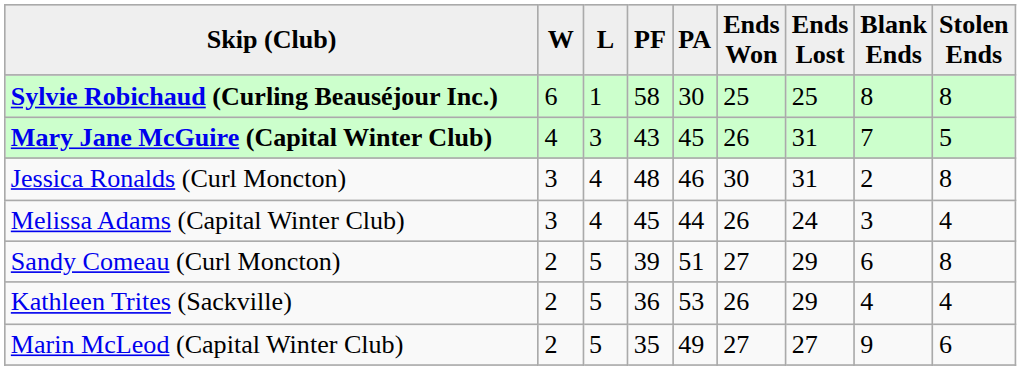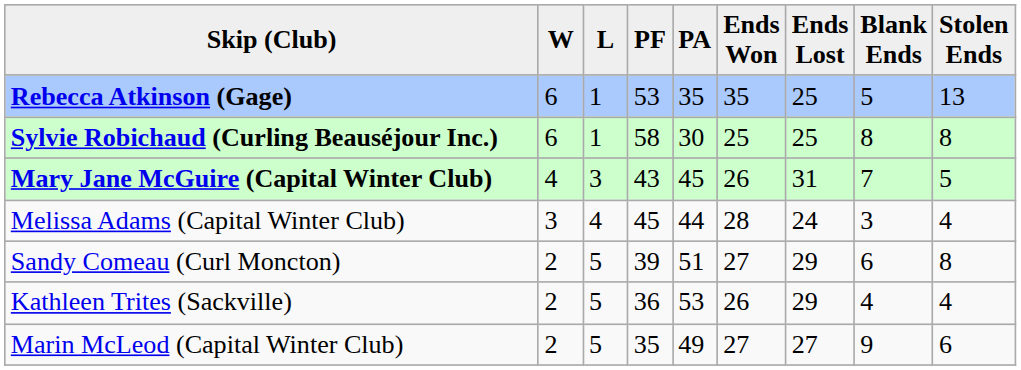 <table class="wikitable">
 <tr>
 <th style="background:#efefef; width:320px;">Skip (Club)</th>
 <th style="background:#efefef; width:20px;">W</th>
 <th style="background:#efefef; width:20px;">L</th>
 <th style="background:#efefef; width:20px;">PF</th>
 <th style="background:#efefef; width:20px;">PA</th>
 <th style="background:#efefef; width:20px;">Ends <br> Won</th>
 <th style="background:#efefef; width:20px;">Ends <br> Lost</th>
 <th style="background:#efefef; width:20px;">Blank <br> Ends</th>
 <th style="background:#efefef; width:20px;">Stolen <br> Ends</th>
+</tr>
+<tr style="background:#aac9fc;">
+<td><strong><a href='#'>Rebecca Atkinson</a> (Gage)</strong></td>
+<td>6</td>
+<td>1</td>
+<td>53</td>
+<td>35</td>
+<td>35</td>
+<td>25</td>
+<td>5</td>
+<td>13</td>
 </tr>
 <tr style="background:#cfc;">
 <td><strong><a href='#'>Sylvie Robichaud</a> (Curling Beauséjour Inc.)</strong></td>
 <td>6</td>
 <td>1</td>
 <td>58</td>
 <td>30</td>
 <td>25</td>
 <td>25</td>
 <td>8</td>
 <td>8</td>
 </tr>
 <tr style="background:#cfc;">
 <td><strong><a href='#'>Mary Jane McGuire</a> (Capital Winter Club)</strong></td>
 <td>4</td>
 <td>3</td>
 <td>43</td>
 <td>45</td>
 <td>26</td>
 <td>31</td>
 <td>7</td>
 <td>5</td>
 </tr>
 <tr>
-<td><a href='#'>Jessica Ronalds</a> (Curl Moncton)</td>
-<td>3</td>
-<td>4</td>
-<td>48</td>
-<td>46</td>
-<td>30</td>
-<td>31</td>
-<td>2</td>
-<td>8</td>
-</tr>
-<tr>
 <td><a href='#'>Melissa Adams</a> (Capital Winter Club)</td>
 <td>3</td>
 <td>4</td>
 <td>45</td>
 <td>44</td>
-<td>26</td>
+<td>28</td>
 <td>24</td>
 <td>3</td>
 <td>4</td>
 </tr>
 <tr>
 <td><a href='#'>Sandy Comeau</a> (Curl Moncton)</td>
 <td>2</td>
 <td>5</td>
 <td>39</td>
 <td>51</td>
 <td>27</td>
 <td>29</td>
 <td>6</td>
 <td>8</td>
 </tr>
 <tr>
 <td><a href='#'>Kathleen Trites</a> (Sackville)</td>
 <td>2</td>
 <td>5</td>
 <td>36</td>
 <td>53</td>
 <td>26</td>
 <td>29</td>
 <td>4</td>
 <td>4</td>
 </tr>
 <tr>
 <td><a href='#'>Marin McLeod</a> (Capital Winter Club)</td>
 <td>2</td>
 <td>5</td>
 <td>35</td>
 <td>49</td>
 <td>27</td>
 <td>27</td>
 <td>9</td>
 <td>6</td>
 </tr>
 </table>
